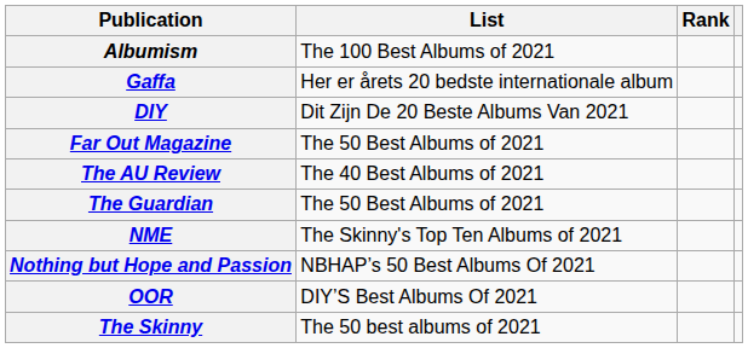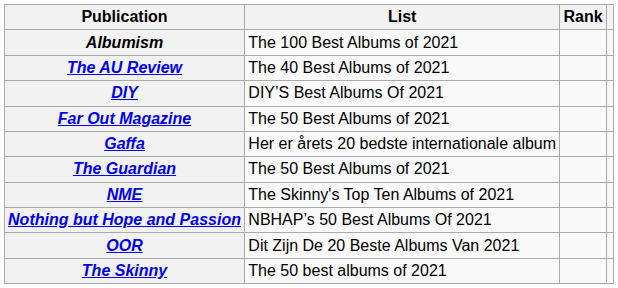 <table class="wikitable sortable plainrowheaders" style="margin-left: auto; margin-right: auto; border: none;">
 <tr>
 <th scope="col">Publication</th>
 <th scope="col" class="unsortable">List</th>
 <th scope="col" data-sort-type="number">Rank</th>
 <th scope="col" class="unsortable"></th>
 </tr>
 <tr>
 <th scope="row"><em>Albumism</em></th>
 <td>The 100 Best Albums of 2021</td>
 <td></td>
 <td></td>
 </tr>
 <tr>
-<th scope="row"><em><a href='#'>Gaffa</a></em></th>
-<td>Her er årets 20 bedste internationale album</td>
+<th scope="row"><em><a href='#'>The AU Review</a></em></th>
+<td>The 40 Best Albums of 2021</td>
 <td></td>
 <td></td>
 </tr>
 <tr>
 <th scope="row"><em><a href='#'>DIY</a></em></th>
-<td>Dit Zijn De 20 Beste Albums Van 2021</td>
+<td>DIY’S Best Albums Of 2021</td>
 <td></td>
 <td></td>
 </tr>
 <tr>
 <th scope="row"><em><a href='#'>Far Out Magazine</a></em></th>
 <td>The 50 Best Albums of 2021</td>
 <td></td>
 <td></td>
 </tr>
 <tr>
-<th scope="row"><em><a href='#'>The AU Review</a></em></th>
-<td>The 40 Best Albums of 2021</td>
+<th scope="row"><em><a href='#'>Gaffa</a></em></th>
+<td>Her er årets 20 bedste internationale album</td>
 <td></td>
 <td></td>
 </tr>
 <tr>
 <th scope="row"><em><a href='#'>The Guardian</a></em></th>
 <td>The 50 Best Albums of 2021</td>
 <td></td>
 <td></td>
 </tr>
 <tr>
 <th scope="row"><em><a href='#'>NME</a></em></th>
 <td>The Skinny's Top Ten Albums of 2021</td>
 <td></td>
 <td></td>
 </tr>
 <tr>
 <th scope="row"><em><a href='#'>Nothing but Hope and Passion</a></em></th>
 <td>NBHAP’s 50 Best Albums Of 2021</td>
 <td></td>
 <td></td>
 </tr>
 <tr>
 <th scope="row"><em><a href='#'>OOR</a></em></th>
-<td>DIY’S Best Albums Of 2021</td>
+<td>Dit Zijn De 20 Beste Albums Van 2021</td>
 <td></td>
 <td></td>
 </tr>
 <tr>
 <th scope="row"><em><a href='#'>The Skinny</a></em></th>
 <td>The 50 best albums of 2021</td>
 <td></td>
 <td></td>
 </tr>
 </table>
